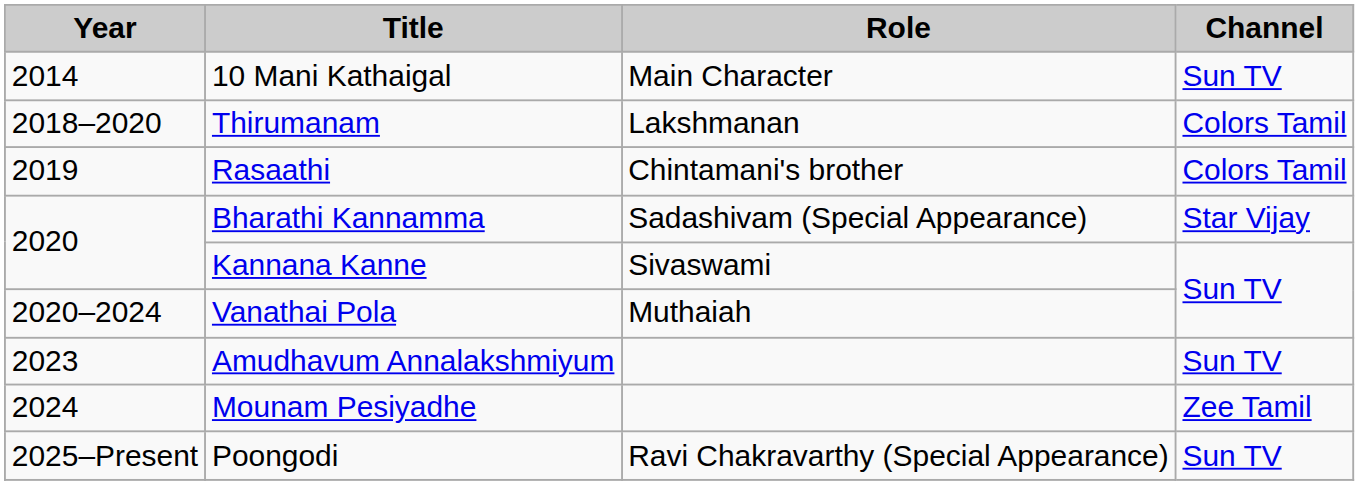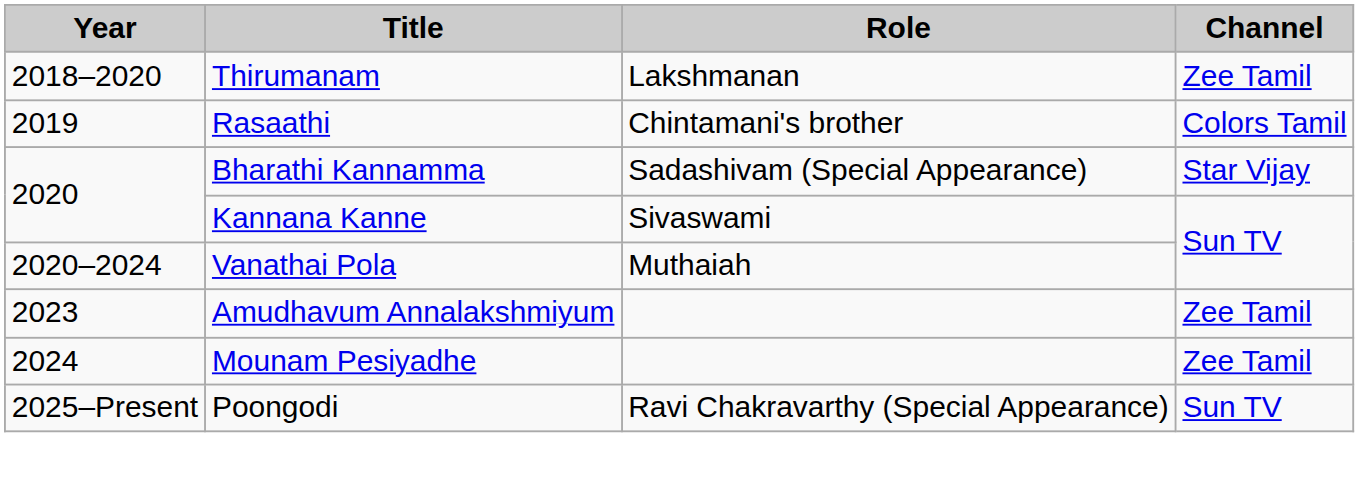 <table class="wikitable">
 <tr>
 <th style="background:#ccc;">Year</th>
 <th style="background:#ccc;">Title</th>
 <th style="background:#ccc;">Role</th>
 <th style="background:#ccc;">Channel</th>
 </tr>
 <tr>
-<td>2014</td>
-<td>10 Mani Kathaigal</td>
-<td>Main Character</td>
-<td><a href='#'>Sun TV</a></td>
-</tr>
-<tr>
 <td>2018–2020</td>
 <td><a href='#'>Thirumanam</a></td>
 <td>Lakshmanan</td>
-<td><a href='#'>Colors Tamil</a></td>
+<td><a href='#'>Zee Tamil</a></td>
 </tr>
 <tr>
 <td>2019</td>
 <td><a href='#'>Rasaathi</a></td>
 <td>Chintamani's brother</td>
 <td><a href='#'>Colors Tamil</a></td>
 </tr>
 <tr>
 <td rowspan=2>2020</td>
 <td><a href='#'>Bharathi Kannamma</a></td>
 <td>Sadashivam (Special Appearance)</td>
 <td><a href='#'>Star Vijay</a></td>
 </tr>
 <tr>
 <td><a href='#'>Kannana Kanne</a></td>
 <td>Sivaswami</td>
 <td rowspan=2><a href='#'>Sun TV</a></td>
 </tr>
 <tr>
 <td>2020–2024</td>
 <td><a href='#'>Vanathai Pola</a></td>
 <td>Muthaiah</td>
 </tr>
 <tr>
 <td>2023</td>
 <td><a href='#'>Amudhavum Annalakshmiyum</a></td>
 <td></td>
-<td><a href='#'>Sun TV</a></td>
+<td><a href='#'>Zee Tamil</a></td>
 </tr>
 <tr>
 <td>2024</td>
 <td><a href='#'>Mounam Pesiyadhe</a></td>
 <td></td>
 <td><a href='#'>Zee Tamil</a></td>
 </tr>
 <tr>
 <td>2025–Present</td>
 <td>Poongodi</td>
 <td>Ravi Chakravarthy (Special Appearance)</td>
 <td><a href='#'>Sun TV</a></td>
 </tr>
 </table>
